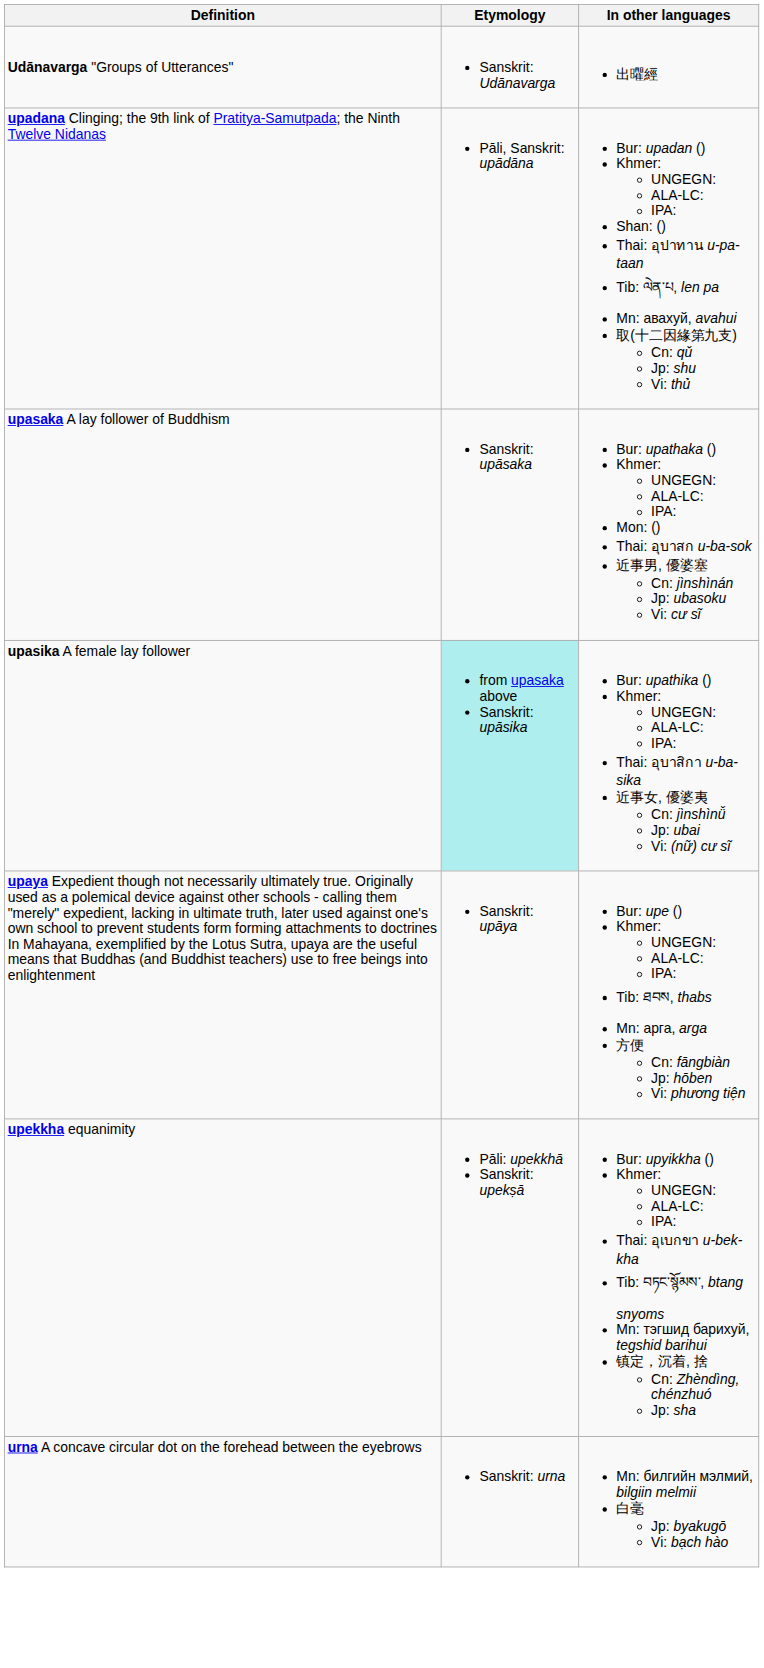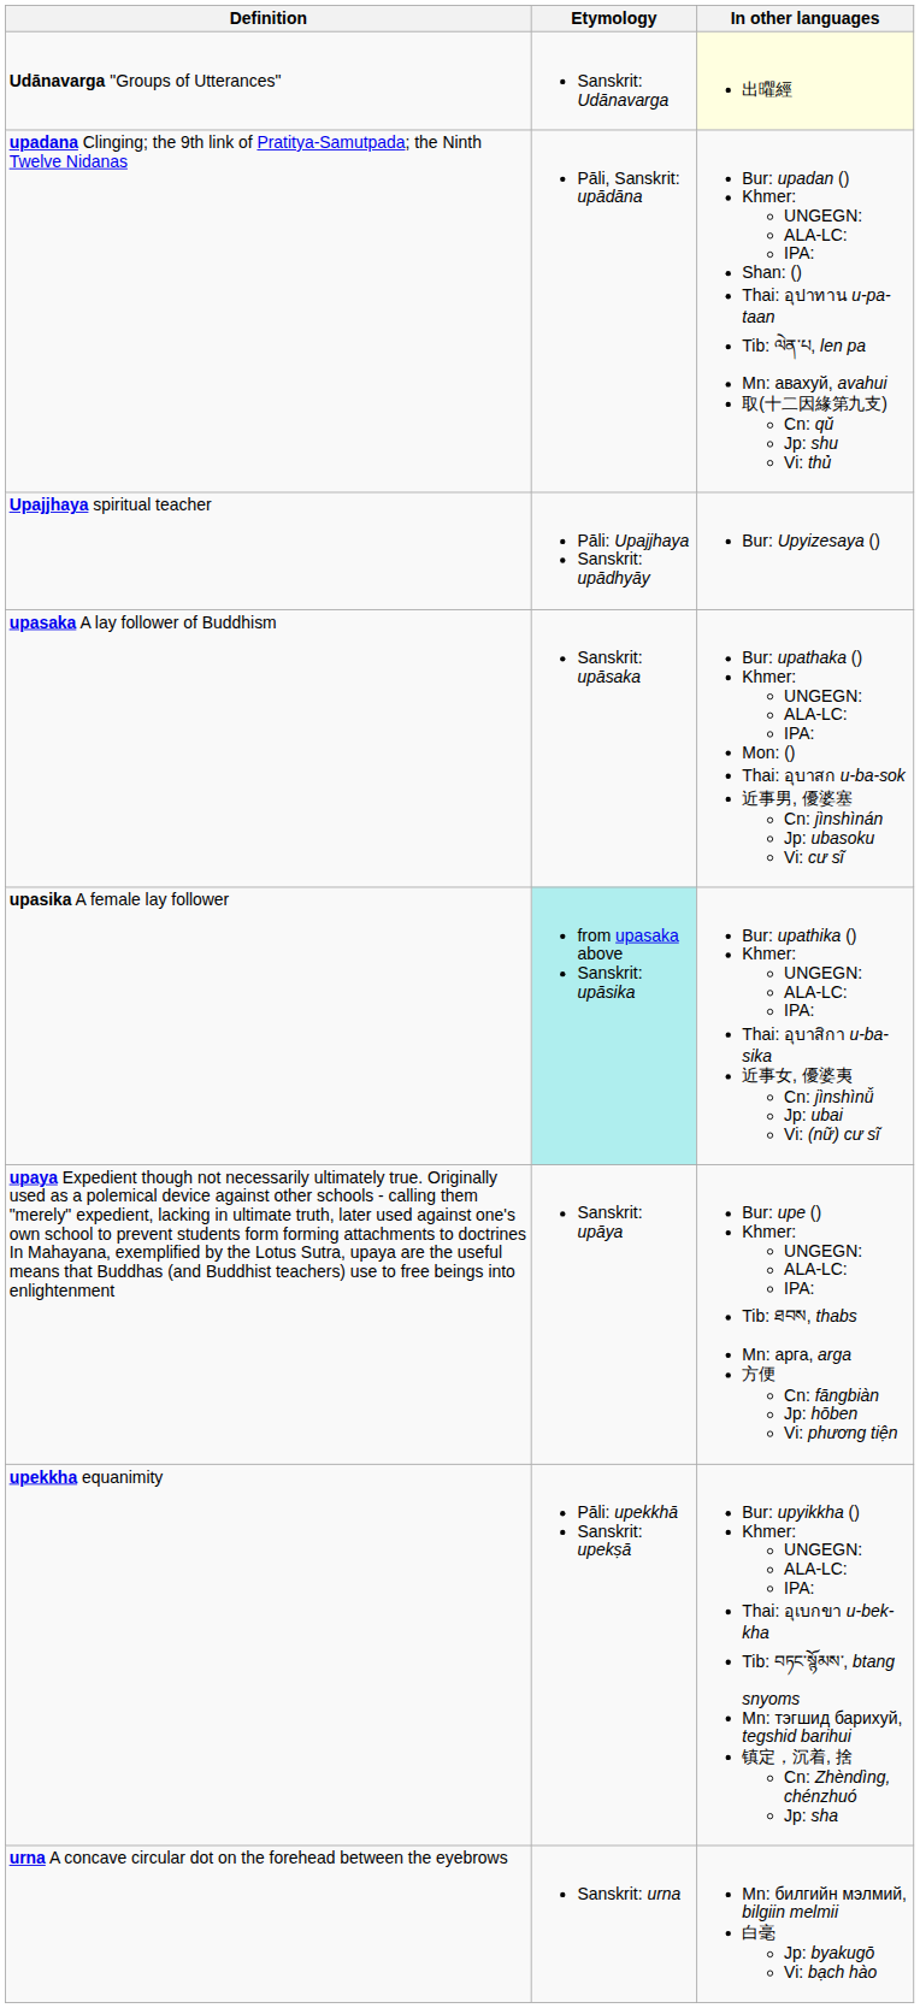 <table class="wikitable" border="1" style="border-collapse: collapse;">
 <tr>
 <th>Definition</th>
 <th>Etymology</th>
 <th>In other languages</th>
 </tr>
 <tr>
 <td><strong>Udānavarga</strong> "Groups of Utterances"</td>
 <td><br><ul><li>Sanskrit: <em>Udānavarga</em></li></ul></td>
-<td><br><ul><li>出㬬經</li></ul></td>
+<td style="background: lightyellow;"><br><ul><li>出㬬經</li></ul></td>
 </tr>
 <tr valign=top style="width:450px">
 <td><strong><a href='#'>upadana</a></strong> Clinging; the 9th link of <a href='#'>Pratitya-Samutpada</a>; the Ninth <a href='#'>Twelve Nidanas</a></td>
 <td style="width:150px"><br><ul><li>Pāli, Sanskrit: <em>upādāna</em></li></ul></td>
 <td style="width:200px"><br><ul><li>Bur:  <em>upadan</em> ()</li><li>Khmer: <ul><li>UNGEGN: </li><li>ALA-LC: </li><li>IPA: </li></ul></li><li>Shan:  ()</li><li>Thai: อุปาทาน <em>u-pa-taan</em></li><li>Tib: ལེན་པ, <em>len pa</em></li><li>Mn: авахуй, <em>avahui</em></li><li>取(十二因緣第九支)<ul><li>Cn: <em>qǔ</em></li><li>Jp: <em>shu</em></li><li>Vi: <em>thủ</em></li></ul></li></ul></td>
+</tr>
+<tr valign=top>
+<td><strong><a href='#'>Upajjhaya</a></strong> spiritual teacher</td>
+<td><br><ul><li>Pāli: <em>Upajjhaya</em></li><li>Sanskrit: <em>upādhyāy</em></li></ul></td>
+<td><br><ul><li>Bur:  <em>Upyizesaya</em> ()</li></ul></td>
 </tr>
 <tr valign=top>
 <td><strong><a href='#'>upasaka</a></strong> A lay follower of Buddhism</td>
 <td><br><ul><li>Sanskrit: <em>upāsaka</em></li></ul></td>
 <td><br><ul><li>Bur:  <em>upathaka</em> ()</li><li>Khmer: <ul><li>UNGEGN: </li><li>ALA-LC: </li><li>IPA: </li></ul></li><li>Mon:  ()</li><li>Thai: อุบาสก <em>u-ba-sok</em></li><li>近事男, 優婆塞<ul><li>Cn: <em>jìnshìnán</em></li><li>Jp: <em>ubasoku</em></li><li>Vi: <em>cư sĩ</em></li></ul></li></ul></td>
 </tr>
 <tr valign=top>
 <td><strong>upasika</strong> A female lay follower</td>
 <td style="background: paleturquoise;"><br><ul><li>from <a href='#'>upasaka</a> above</li><li>Sanskrit: <em>upāsika</em></li></ul></td>
 <td><br><ul><li>Bur:  <em>upathika</em> ()</li><li>Khmer: <ul><li>UNGEGN: </li><li>ALA-LC: </li><li>IPA: </li></ul></li><li>Thai: อุบาสิกา <em>u-ba-sika</em></li><li>近事女, 優婆夷<ul><li>Cn: <em>jìnshìnǚ</em></li><li>Jp: <em>ubai</em></li><li>Vi: <em>(nữ) cư sĩ</em></li></ul></li></ul></td>
 </tr>
 <tr valign=top>
 <td><strong><a href='#'>upaya</a></strong> Expedient though not necessarily ultimately true. Originally used as a polemical device against other schools - calling them "merely" expedient, lacking in ultimate truth, later used against one's own school to prevent students form forming attachments to doctrines<br>In Mahayana, exemplified by the Lotus Sutra, upaya are the useful means that Buddhas (and Buddhist teachers) use to free beings into enlightenment</td>
 <td><br><ul><li>Sanskrit: <em>upāya</em></li></ul></td>
 <td><br><ul><li>Bur:  <em>upe</em> ()</li><li>Khmer: <ul><li>UNGEGN: </li><li>ALA-LC: </li><li>IPA: </li></ul></li><li>Tib: ཐབས, <em>thabs</em></li><li>Mn: арга, <em>arga</em></li><li>方便<ul><li>Cn: <em>fāngbiàn</em></li><li>Jp: <em>hōben</em></li><li>Vi: <em>phương tiện</em></li></ul></li></ul></td>
 </tr>
 <tr valign=top>
 <td><strong><a href='#'>upekkha</a></strong> equanimity</td>
 <td><br><ul><li>Pāli: <em>upekkhā</em></li><li>Sanskrit: <em>upekṣā</em></li></ul></td>
 <td><br><ul><li>Bur:  <em>upyikkha</em> ()</li><li>Khmer: <ul><li>UNGEGN: </li><li>ALA-LC: </li><li>IPA: </li></ul></li><li>Thai: อุเบกขา <em>u-bek-kha</em></li><li>Tib: བཏང་སྙོམས་, <em>btang snyoms</em></li><li>Mn: тэгшид барихуй, <em>tegshid barihui</em></li><li>镇定，沉着, 捨<ul><li>Cn: <em>Zhèndìng, chénzhuó</em></li><li>Jp: <em>sha</em></li></ul></li></ul></td>
 </tr>
 <tr valign=top>
 <td><strong><a href='#'>urna</a></strong> A concave circular dot on the forehead between the eyebrows</td>
 <td><br><ul><li>Sanskrit: <em>urna</em></li></ul></td>
 <td><br><ul><li>Mn: билгийн мэлмий, <em>bilgiin melmii</em></li><li>白毫<ul><li>Jp: <em>byakugō</em></li><li>Vi: <em>bạch hào</em></li></ul></li></ul></td>
 </tr>
 </table>
